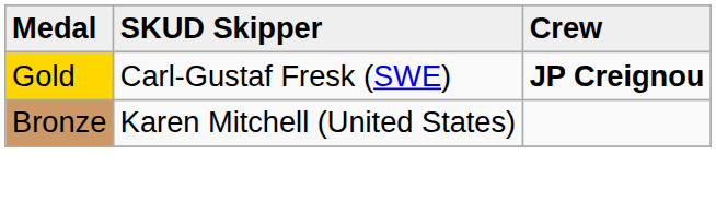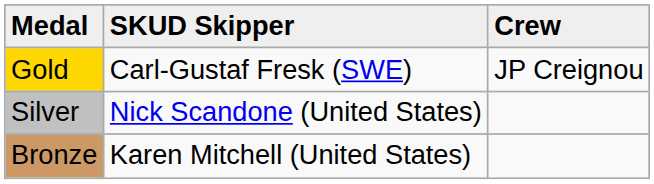 <table class="wikitable">
 <tr style="background:#efefef">
 <td><strong>Medal</strong></td>
 <td><strong>SKUD Skipper</strong></td>
 <td><strong>Crew</strong></td>
 </tr>
 <tr>
 <td style="background:gold">Gold</td>
 <td>  Carl-Gustaf Fresk (<a href='#'>SWE</a>)</td>
-<td><strong>JP Creignou</strong></td>
+<td>JP Creignou</td>
+</tr>
+<tr>
+<td style="background:silver">Silver</td>
+<td> <a href='#'>Nick Scandone</a> (United States)</td>
+<td></td>
 </tr>
 <tr>
 <td style="background:#cc9966">Bronze</td>
 <td> Karen Mitchell (United States)</td>
 <td></td>
 </tr>
 </table>
